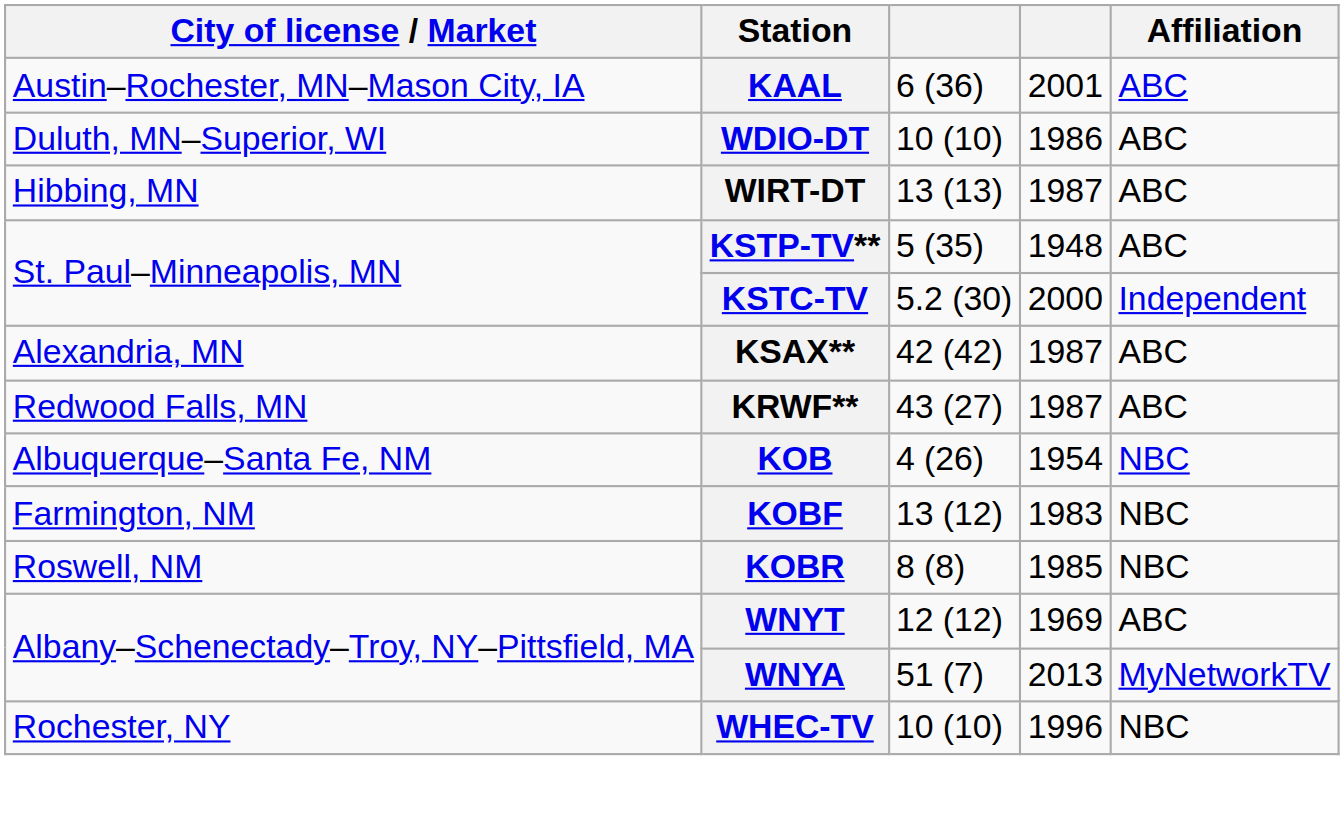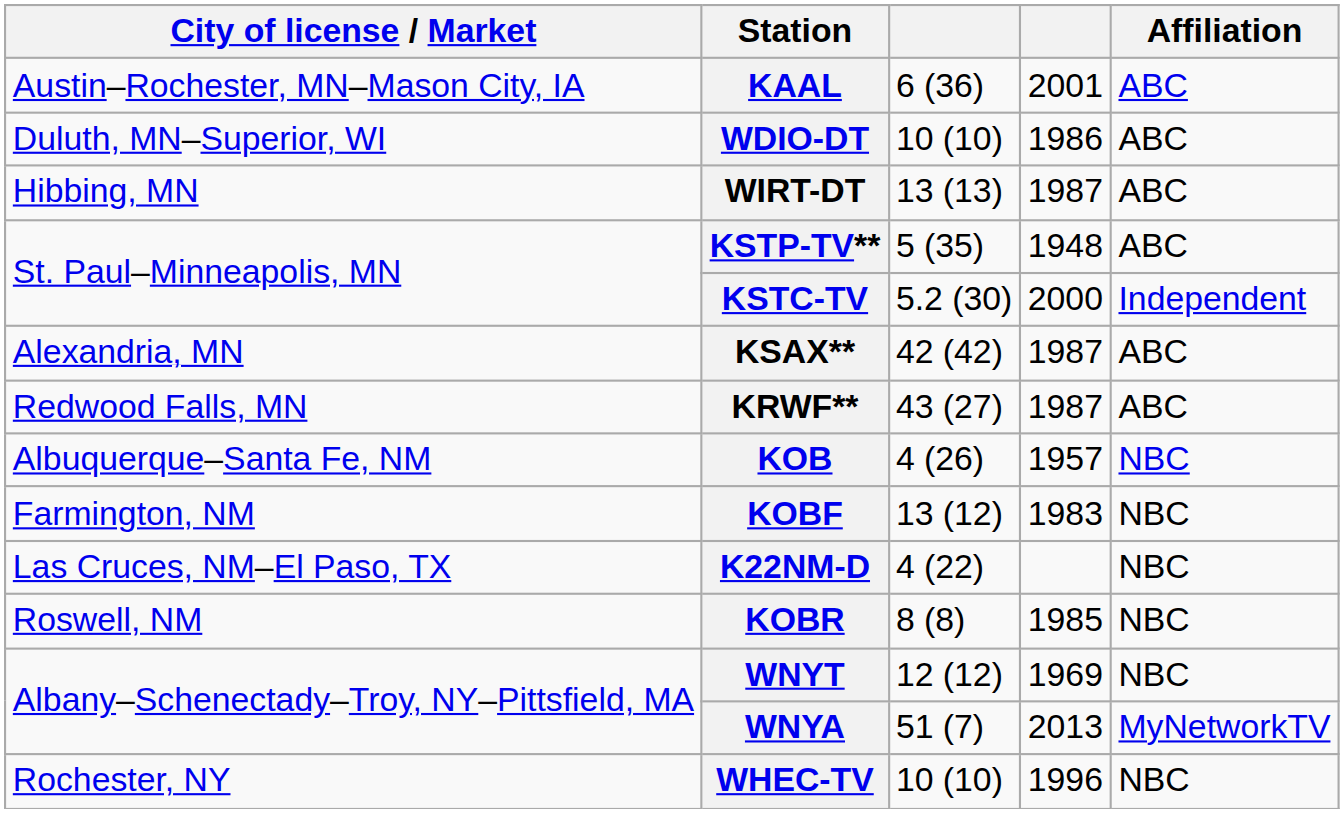 <table class="wikitable sortable">
 <tr>
 <th scope="col"><a href='#'>City of license</a> / <a href='#'>Market</a></th>
 <th scope="col">Station</th>
 <th scope="col"></th>
 <th scope="col"></th>
 <th scope="col">Affiliation</th>
 </tr>
 <tr>
 <td><a href='#'>Austin</a>–<a href='#'>Rochester, MN</a>–<a href='#'>Mason City, IA</a></td>
 <th><a href='#'>KAAL</a></th>
 <td>6 (36)</td>
 <td>2001</td>
 <td><a href='#'>ABC</a></td>
 </tr>
 <tr>
 <td><a href='#'>Duluth, MN</a>–<a href='#'>Superior, WI</a></td>
 <th><a href='#'>WDIO-DT</a></th>
 <td>10 (10)</td>
 <td>1986</td>
 <td>ABC</td>
 </tr>
 <tr>
 <td><a href='#'>Hibbing, MN</a></td>
 <th>WIRT-DT</th>
 <td>13 (13)</td>
 <td>1987</td>
 <td>ABC</td>
 </tr>
 <tr>
 <td rowspan="2"><a href='#'>St. Paul</a>–<a href='#'>Minneapolis, MN</a></td>
 <th><a href='#'>KSTP-TV</a>**</th>
 <td>5 (35)</td>
 <td>1948</td>
 <td>ABC</td>
 </tr>
 <tr>
 <th><a href='#'>KSTC-TV</a></th>
 <td>5.2 (30)</td>
 <td>2000</td>
 <td><a href='#'>Independent</a></td>
 </tr>
 <tr>
 <td><a href='#'>Alexandria, MN</a></td>
 <th>KSAX**</th>
 <td>42 (42)</td>
 <td>1987</td>
 <td>ABC</td>
 </tr>
 <tr>
 <td><a href='#'>Redwood Falls, MN</a></td>
 <th>KRWF**</th>
 <td>43 (27)</td>
 <td>1987</td>
 <td>ABC</td>
 </tr>
 <tr>
 <td><a href='#'>Albuquerque</a>–<a href='#'>Santa Fe, NM</a></td>
 <th><a href='#'>KOB</a></th>
 <td>4 (26)</td>
-<td>1954</td>
+<td>1957</td>
 <td><a href='#'>NBC</a></td>
 </tr>
 <tr>
 <td><a href='#'>Farmington, NM</a></td>
 <th><a href='#'>KOBF</a></th>
 <td>13 (12)</td>
 <td>1983</td>
+<td>NBC</td>
+</tr>
+<tr>
+<td><a href='#'>Las Cruces, NM</a>–<a href='#'>El Paso, TX</a></td>
+<th><a href='#'>K22NM-D</a></th>
+<td>4 (22)</td>
+<td></td>
 <td>NBC</td>
 </tr>
 <tr>
 <td><a href='#'>Roswell, NM</a></td>
 <th><a href='#'>KOBR</a></th>
 <td>8 (8)</td>
 <td>1985</td>
 <td>NBC</td>
 </tr>
 <tr>
 <td rowspan="2"><a href='#'>Albany</a>–<a href='#'>Schenectady</a>–<a href='#'>Troy, NY</a>–<a href='#'>Pittsfield, MA</a></td>
 <th><a href='#'>WNYT</a></th>
 <td>12 (12)</td>
 <td>1969</td>
-<td>ABC</td>
+<td>NBC</td>
 </tr>
 <tr>
 <th><a href='#'>WNYA</a></th>
 <td>51 (7)</td>
 <td>2013</td>
 <td><a href='#'>MyNetworkTV</a></td>
 </tr>
 <tr>
 <td><a href='#'>Rochester, NY</a></td>
 <th><a href='#'>WHEC-TV</a></th>
 <td>10 (10)</td>
 <td>1996</td>
 <td>NBC</td>
 </tr>
 </table>
